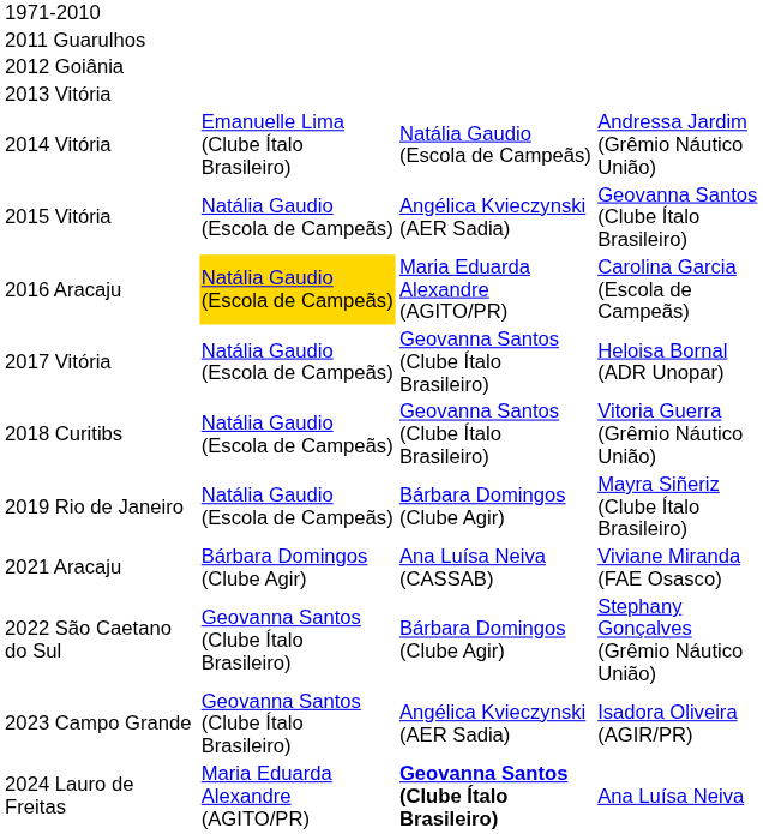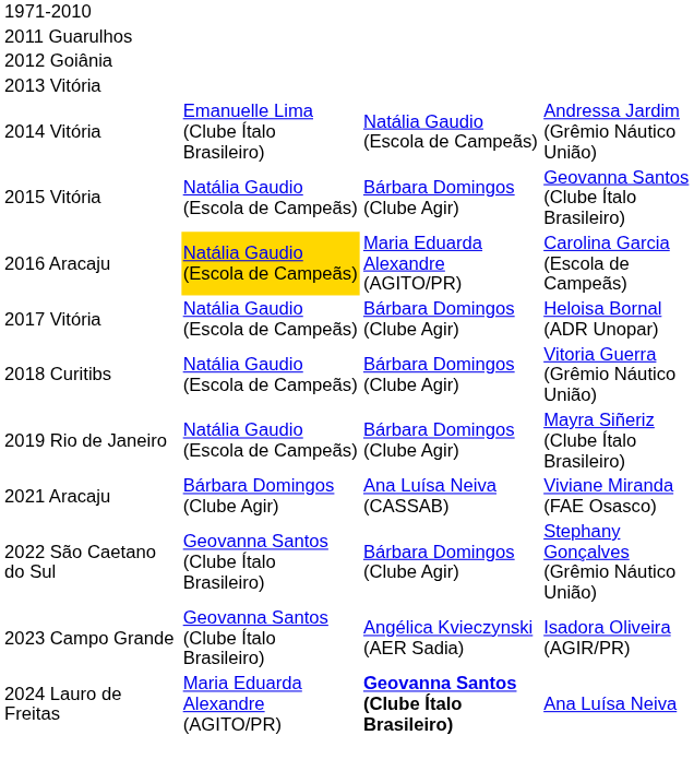 <table>
 <tr>
 <td>1971-2010</td>
 <td></td>
 <td></td>
 <td></td>
 </tr>
 <tr>
 <td>2011 Guarulhos</td>
 <td></td>
 <td></td>
 <td></td>
 </tr>
 <tr>
 <td>2012 Goiânia</td>
 <td></td>
 <td></td>
 <td></td>
 </tr>
 <tr>
 <td>2013 Vitória</td>
 <td></td>
 <td></td>
 <td></td>
 </tr>
 <tr>
 <td>2014 Vitória</td>
 <td><a href='#'>Emanuelle Lima</a><br>(Clube Ítalo Brasileiro)</td>
 <td><a href='#'>Natália Gaudio</a><br>(Escola de Campeãs)</td>
 <td><a href='#'>Andressa Jardim</a><br>(Grêmio Náutico União)</td>
 </tr>
 <tr>
 <td>2015 Vitória</td>
 <td><a href='#'>Natália Gaudio</a><br>(Escola de Campeãs)</td>
-<td><a href='#'>Angélica Kvieczynski</a><br>(AER Sadia)</td>
+<td><a href='#'>Bárbara Domingos</a><br>(Clube Agir)</td>
 <td><a href='#'>Geovanna Santos</a><br>(Clube Ítalo Brasileiro)</td>
 </tr>
 <tr>
 <td>2016 Aracaju</td>
 <td style="background: gold;"><a href='#'>Natália Gaudio</a><br>(Escola de Campeãs)</td>
 <td><a href='#'>Maria Eduarda Alexandre</a><br> (AGITO/PR)</td>
 <td><a href='#'>Carolina Garcia</a><br>(Escola de Campeãs)</td>
 </tr>
 <tr>
 <td>2017 Vitória</td>
 <td><a href='#'>Natália Gaudio</a><br>(Escola de Campeãs)</td>
-<td><a href='#'>Geovanna Santos</a><br>(Clube Ítalo Brasileiro)</td>
+<td><a href='#'>Bárbara Domingos</a><br>(Clube Agir)</td>
 <td><a href='#'>Heloisa Bornal</a><br>(ADR Unopar)</td>
 </tr>
 <tr>
 <td>2018 Curitibs</td>
 <td><a href='#'>Natália Gaudio</a><br>(Escola de Campeãs)</td>
-<td><a href='#'>Geovanna Santos</a><br>(Clube Ítalo Brasileiro)</td>
+<td><a href='#'>Bárbara Domingos</a><br>(Clube Agir)</td>
 <td><a href='#'>Vitoria Guerra</a><br>(Grêmio Náutico União)</td>
 </tr>
 <tr>
 <td>2019 Rio de Janeiro</td>
 <td><a href='#'>Natália Gaudio</a><br>(Escola de Campeãs)</td>
 <td><a href='#'>Bárbara Domingos</a><br>(Clube Agir)</td>
 <td><a href='#'>Mayra Siñeriz</a><br>(Clube Ítalo Brasileiro)</td>
 </tr>
 <tr>
 <td>2021 Aracaju</td>
 <td><a href='#'>Bárbara Domingos</a><br>(Clube Agir)</td>
 <td><a href='#'>Ana Luísa Neiva</a><br>(CASSAB)</td>
 <td><a href='#'>Viviane Miranda</a><br>(FAE Osasco)</td>
 </tr>
 <tr>
 <td>2022 São Caetano do Sul</td>
 <td><a href='#'>Geovanna Santos</a><br>(Clube Ítalo Brasileiro)</td>
 <td><a href='#'>Bárbara Domingos</a><br>(Clube Agir)</td>
 <td><a href='#'>Stephany Gonçalves</a><br>(Grêmio Náutico União)</td>
 </tr>
 <tr>
 <td>2023 Campo Grande</td>
 <td><a href='#'>Geovanna Santos</a><br>(Clube Ítalo Brasileiro)</td>
 <td><a href='#'>Angélica Kvieczynski</a><br>(AER Sadia)</td>
 <td><a href='#'>Isadora Oliveira</a><br> (AGIR/PR)</td>
 </tr>
 <tr>
 <td>2024 Lauro de Freitas</td>
 <td><a href='#'>Maria Eduarda Alexandre</a><br> (AGITO/PR)</td>
 <td><strong><a href='#'>Geovanna Santos</a><br>(Clube Ítalo Brasileiro)</strong></td>
 <td><a href='#'>Ana Luísa Neiva</a></td>
 </tr>
 <tr>
 </tr>
 </table>
